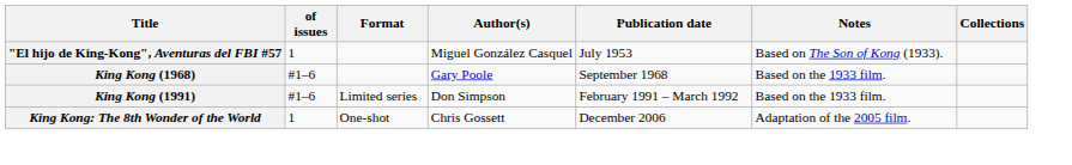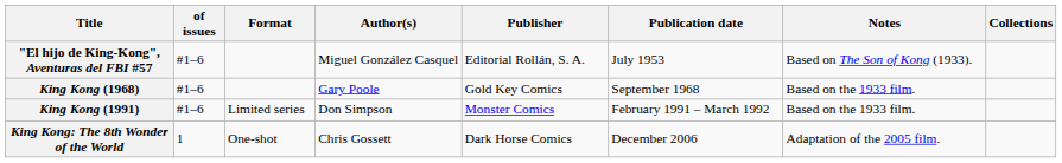 <table class="wikitable">
 <tr>
 <th>Title</th>
 <th style="width:40pt"> of issues</th>
 <th style="width:75pt">Format</th>
 <th style="width:125pt">Author(s)</th>
+<th style="width:125pt">Publisher</th>
 <th style="width:150pt">Publication date</th>
 <th style="width:175pt">Notes</th>
 <th>Collections</th>
 </tr>
 <tr>
 <th>"El hijo de King-Kong", <em>Aventuras del FBI</em> #57</th>
-<td>1</td>
+<td>#1–6</td>
 <td></td>
 <td>Miguel González Casquel</td>
+<td>Editorial Rollán, S. A.</td>
 <td>July 1953</td>
 <td>Based on <em><a href='#'>The Son of Kong</a></em> (1933).</td>
 <td></td>
 </tr>
 <tr>
 <th><em>King Kong</em> (1968)</th>
 <td>#1–6</td>
 <td></td>
 <td><a href='#'>Gary Poole</a></td>
+<td>Gold Key Comics</td>
 <td>September 1968</td>
 <td>Based on the <a href='#'>1933 film</a>.</td>
 <td></td>
 </tr>
 <tr>
 <th><em>King Kong</em> (1991)</th>
 <td>#1–6</td>
 <td>Limited series</td>
 <td>Don Simpson</td>
+<td><a href='#'>Monster Comics</a></td>
 <td>February 1991 – March 1992</td>
 <td>Based on the 1933 film.</td>
 <td></td>
 </tr>
 <tr>
 <th><em>King Kong: The 8th Wonder of the World</em></th>
 <td>1</td>
 <td>One-shot</td>
 <td>Chris Gossett</td>
+<td>Dark Horse Comics</td>
 <td>December 2006</td>
 <td>Adaptation of the <a href='#'>2005 film</a>.</td>
 <td></td>
 </tr>
 </table>
